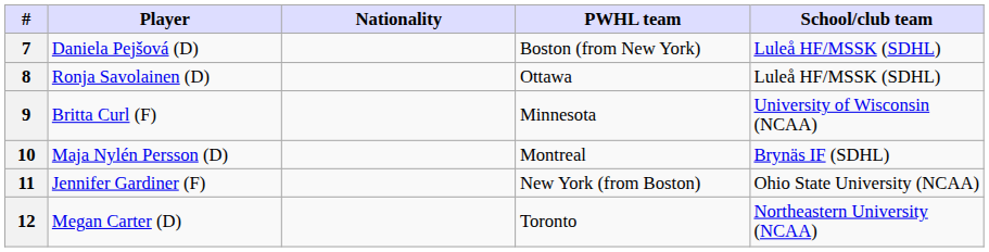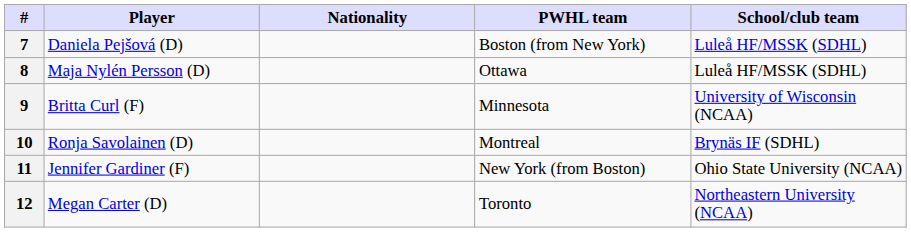 <table class="wikitable">
 <tr>
 <th style="background:#ddf; width:2.75%;">#</th>
 <th style="background:#ddf; width:15.0%;">Player</th>
 <th style="background:#ddf; width:15.0%;">Nationality</th>
 <th style="background:#ddf; width:15.0%;">PWHL team</th>
 <th style="background:#ddf; width:15.0%;">School/club team</th>
 </tr>
 <tr>
 <th>7</th>
 <td><a href='#'>Daniela Pejšová</a> (D)</td>
 <td></td>
 <td>Boston (from New York)</td>
 <td><a href='#'>Luleå HF/MSSK</a> (<a href='#'>SDHL</a>)</td>
 </tr>
 <tr>
 <th>8</th>
-<td><a href='#'>Ronja Savolainen</a> (D)</td>
+<td><a href='#'>Maja Nylén Persson</a> (D)</td>
 <td></td>
 <td>Ottawa</td>
 <td>Luleå HF/MSSK (SDHL)</td>
 </tr>
 <tr>
 <th>9</th>
 <td><a href='#'>Britta Curl</a> (F)</td>
 <td></td>
 <td>Minnesota</td>
 <td><a href='#'>University of Wisconsin</a> (NCAA)</td>
 </tr>
 <tr>
 <th>10</th>
-<td><a href='#'>Maja Nylén Persson</a> (D)</td>
+<td><a href='#'>Ronja Savolainen</a> (D)</td>
 <td></td>
 <td>Montreal</td>
 <td><a href='#'>Brynäs IF</a> (SDHL)</td>
 </tr>
 <tr>
 <th>11</th>
 <td><a href='#'>Jennifer Gardiner</a> (F)</td>
 <td></td>
 <td>New York (from Boston)</td>
 <td>Ohio State University (NCAA)</td>
 </tr>
 <tr>
 <th>12</th>
 <td><a href='#'>Megan Carter</a> (D)</td>
 <td></td>
 <td>Toronto</td>
 <td><a href='#'>Northeastern University</a> (<a href='#'>NCAA</a>)</td>
 </tr>
 </table>
